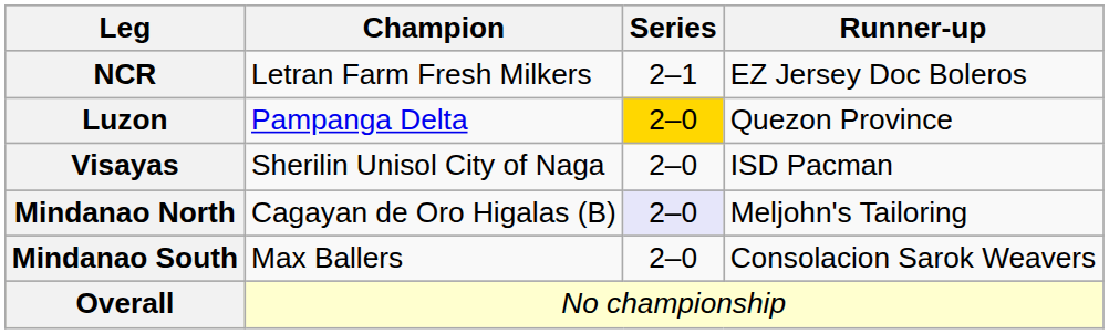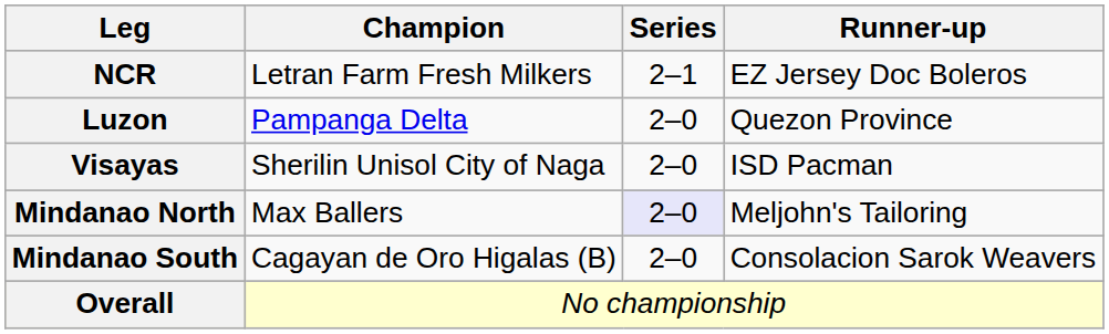 <table class="wikitable">
 <tr>
 <th>Leg</th>
 <th>Champion</th>
 <th>Series</th>
 <th>Runner-up</th>
 </tr>
 <tr>
 <th>NCR</th>
 <td>Letran Farm Fresh Milkers</td>
 <td align=center>2–1</td>
 <td>EZ Jersey Doc Boleros</td>
 </tr>
 <tr>
 <th>Luzon</th>
 <td><a href='#'>Pampanga Delta</a></td>
-<td align=center style="background: gold;">2–0</td>
+<td align=center>2–0</td>
 <td>Quezon Province</td>
 </tr>
 <tr>
 <th>Visayas</th>
 <td>Sherilin Unisol City of Naga</td>
 <td align=center>2–0</td>
 <td>ISD Pacman</td>
 </tr>
 <tr>
 <th>Mindanao North</th>
-<td>Cagayan de Oro Higalas (B)</td>
+<td>Max Ballers</td>
 <td align=center style="background: lavender;">2–0</td>
 <td>Meljohn's Tailoring</td>
 </tr>
 <tr>
 <th>Mindanao South</th>
-<td>Max Ballers</td>
+<td>Cagayan de Oro Higalas (B)</td>
 <td align=center>2–0</td>
 <td>Consolacion Sarok Weavers</td>
 </tr>
 <tr bgcolor="FFFFCF">
 <th>Overall</th>
 <td colspan="3" align=center><em>No championship</em></td>
 </tr>
 </table>
